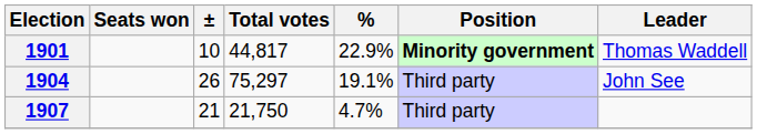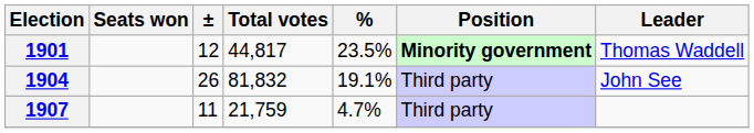 <table class="wikitable sortable">
 <tr>
 <th>Election</th>
 <th>Seats won</th>
 <th>±</th>
 <th>Total votes</th>
 <th>%</th>
 <th>Position</th>
 <th>Leader</th>
 </tr>
 <tr>
 <th><a href='#'>1901</a></th>
 <td></td>
-<td>10</td>
+<td>12</td>
 <td>44,817</td>
-<td>22.9%</td>
+<td>23.5%</td>
 <td style="background-color:#CCFFCC"><strong>Minority government</strong></td>
 <td><a href='#'>Thomas Waddell</a></td>
 </tr>
 <tr>
 <th><a href='#'>1904</a></th>
 <td></td>
 <td>26</td>
-<td>75,297</td>
+<td>81,832</td>
 <td>19.1%</td>
 <td style="background-color:#CCCCFF">Third party</td>
 <td><a href='#'>John See</a></td>
 </tr>
 <tr>
 <th><a href='#'>1907</a></th>
 <td></td>
-<td>21</td>
-<td>21,750</td>
+<td>11</td>
+<td>21,759</td>
 <td>4.7%</td>
 <td style="background-color:#CCCCFF">Third party</td>
 <td></td>
 </tr>
 <tr>
 </tr>
 </table>
